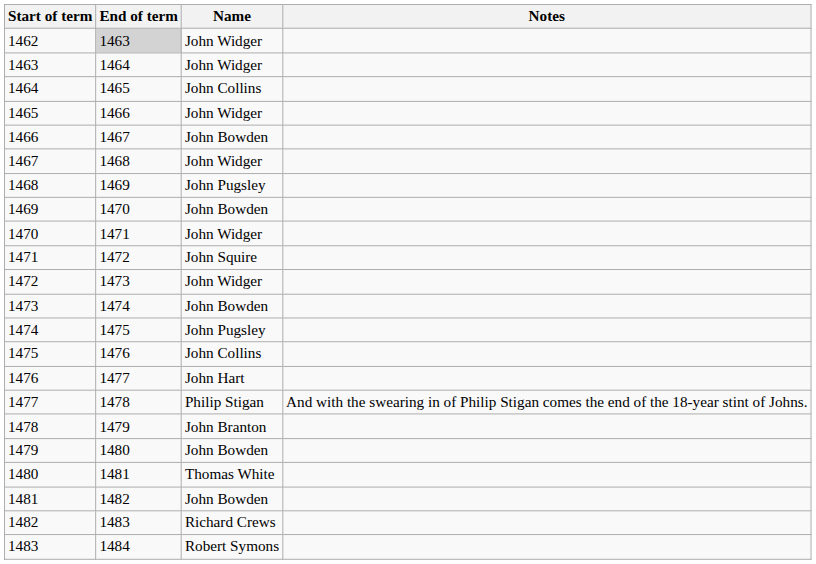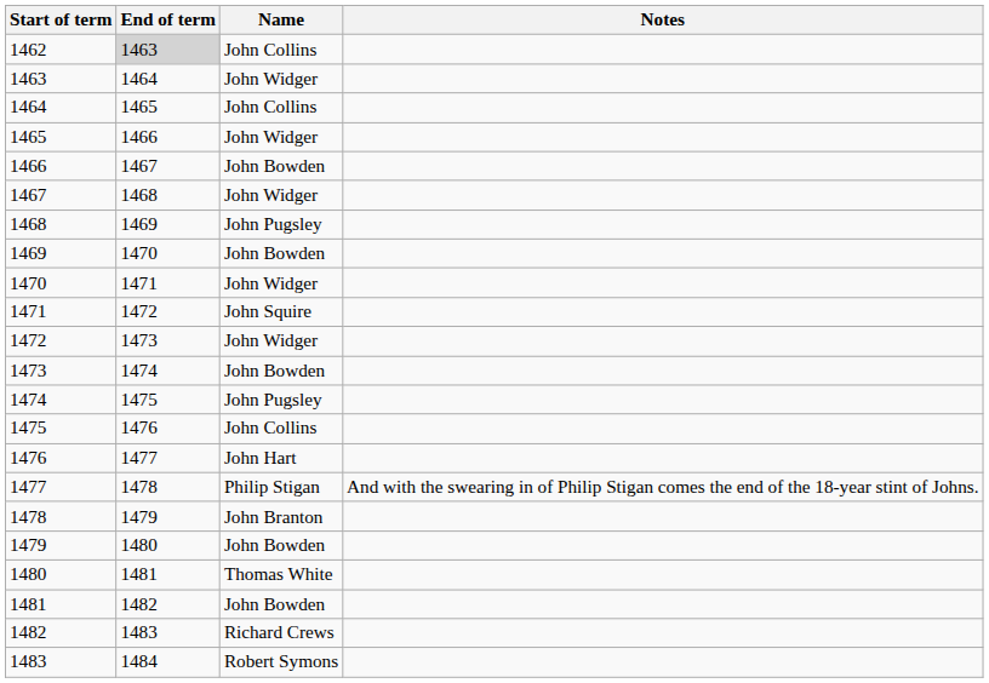 <table class="wikitable mw-collapsible mw-collapsed">
 <tr>
 <th>Start of term</th>
 <th>End of term</th>
 <th>Name</th>
 <th>Notes</th>
 </tr>
 <tr>
 <td>1462</td>
 <td style="background: lightgrey;">1463</td>
-<td>John Widger</td>
+<td>John Collins</td>
 <td></td>
 </tr>
 <tr>
 <td>1463</td>
 <td>1464</td>
 <td>John Widger</td>
 <td></td>
 </tr>
 <tr>
 <td>1464</td>
 <td>1465</td>
 <td>John Collins</td>
 <td></td>
 </tr>
 <tr>
 <td>1465</td>
 <td>1466</td>
 <td>John Widger</td>
 <td></td>
 </tr>
 <tr>
 <td>1466</td>
 <td>1467</td>
 <td>John Bowden</td>
 <td></td>
 </tr>
 <tr>
 <td>1467</td>
 <td>1468</td>
 <td>John Widger</td>
 <td></td>
 </tr>
 <tr>
 <td>1468</td>
 <td>1469</td>
 <td>John Pugsley</td>
 <td></td>
 </tr>
 <tr>
 <td>1469</td>
 <td>1470</td>
 <td>John Bowden</td>
 <td></td>
 </tr>
 <tr>
 <td>1470</td>
 <td>1471</td>
 <td>John Widger</td>
 <td></td>
 </tr>
 <tr>
 <td>1471</td>
 <td>1472</td>
 <td>John Squire</td>
 <td></td>
 </tr>
 <tr>
 <td>1472</td>
 <td>1473</td>
 <td>John Widger</td>
 <td></td>
 </tr>
 <tr>
 <td>1473</td>
 <td>1474</td>
 <td>John Bowden</td>
 <td></td>
 </tr>
 <tr>
 <td>1474</td>
 <td>1475</td>
 <td>John Pugsley</td>
 <td></td>
 </tr>
 <tr>
 <td>1475</td>
 <td>1476</td>
 <td>John Collins</td>
 <td></td>
 </tr>
 <tr>
 <td>1476</td>
 <td>1477</td>
 <td>John Hart</td>
 <td></td>
 </tr>
 <tr>
 <td>1477</td>
 <td>1478</td>
 <td>Philip Stigan</td>
 <td>And with the swearing in of Philip Stigan comes the end of the 18-year stint of Johns.</td>
 </tr>
 <tr>
 <td>1478</td>
 <td>1479</td>
 <td>John Branton</td>
 <td></td>
 </tr>
 <tr>
 <td>1479</td>
 <td>1480</td>
 <td>John Bowden</td>
 <td></td>
 </tr>
 <tr>
 <td>1480</td>
 <td>1481</td>
 <td>Thomas White</td>
 <td></td>
 </tr>
 <tr>
 <td>1481</td>
 <td>1482</td>
 <td>John Bowden</td>
 <td></td>
 </tr>
 <tr>
 <td>1482</td>
 <td>1483</td>
 <td>Richard Crews</td>
 <td></td>
 </tr>
 <tr>
 <td>1483</td>
 <td>1484</td>
 <td>Robert Symons</td>
 <td></td>
 </tr>
 </table>
